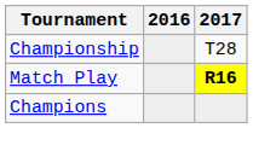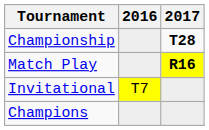 <table class="wikitable" style="text-align:center;">
 <tr>
 <th>Tournament</th>
 <th>2016</th>
 <th>2017</th>
 </tr>
 <tr>
 <td align="left"><a href='#'>Championship</a></td>
 <td style="background:#eeeeee;"></td>
-<td>T28</td>
+<td><strong>T28</strong></td>
 </tr>
 <tr>
 <td align="left"><a href='#'>Match Play</a></td>
 <td style="background:#eeeeee;"></td>
 <td style="background:yellow;"><strong>R16</strong></td>
 </tr>
 <tr>
+<td align="left"><a href='#'>Invitational</a></td>
+<td style="background:yellow;">T7</td>
+<td style="background:#eeeeee;"></td>
+</tr>
+<tr>
 <td align="left"><a href='#'>Champions</a></td>
 <td style="background:#eeeeee;"></td>
 <td style="background:#eeeeee;"></td>
 </tr>
 </table>
